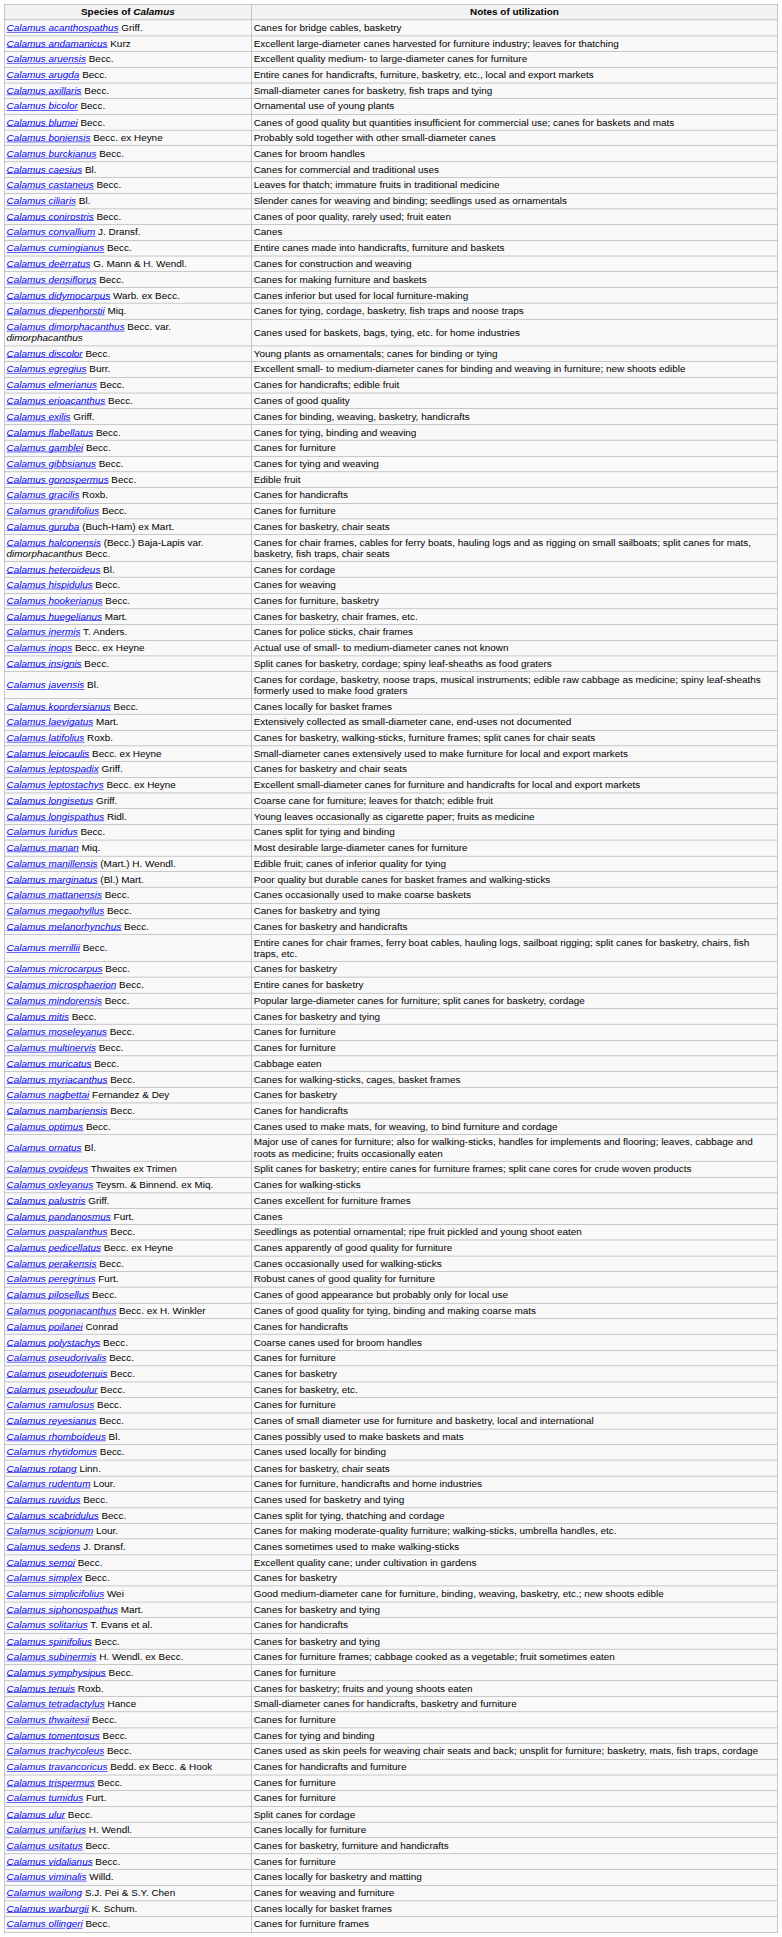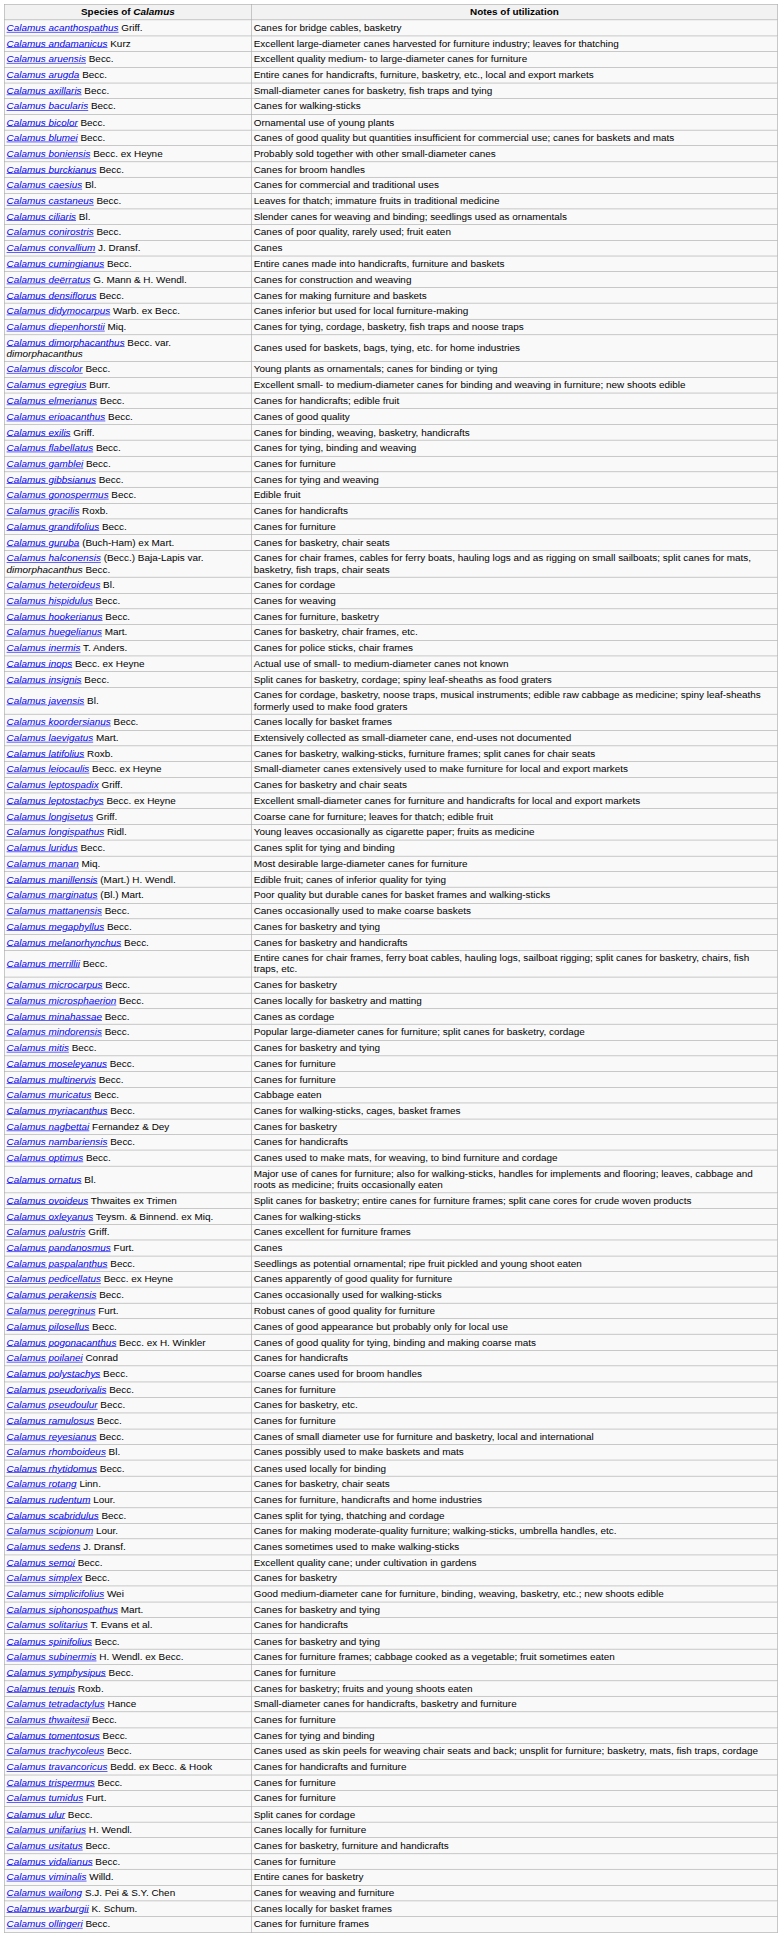 <table class="wikitable collapsible collapsed">
 <tr>
 <th>Species of <em>Calamus</em></th>
 <th>Notes of utilization</th>
 </tr>
 <tr>
 <td><em><a href='#'>Calamus acanthospathus</a></em> Griff.</td>
 <td>Canes for bridge cables, basketry</td>
 </tr>
 <tr>
 <td><em><a href='#'>Calamus andamanicus</a></em> Kurz</td>
 <td>Excellent large-diameter canes harvested for furniture industry; leaves for thatching</td>
 </tr>
 <tr>
 <td><em><a href='#'>Calamus aruensis</a></em> Becc.</td>
 <td>Excellent quality medium- to large-diameter canes for furniture</td>
 </tr>
 <tr>
 <td><em><a href='#'>Calamus arugda</a></em> Becc.</td>
 <td>Entire canes for handicrafts, furniture, basketry, etc., local and export markets</td>
 </tr>
 <tr>
 <td><em><a href='#'>Calamus axillaris</a></em> Becc.</td>
 <td>Small-diameter canes for basketry, fish traps and tying</td>
+</tr>
+<tr>
+<td><em><a href='#'>Calamus bacularis</a></em> Becc.</td>
+<td>Canes for walking-sticks</td>
 </tr>
 <tr>
 <td><em><a href='#'>Calamus bicolor</a></em> Becc.</td>
 <td>Ornamental use of young plants</td>
 </tr>
 <tr>
 <td><em><a href='#'>Calamus blumei</a></em> Becc.</td>
 <td>Canes of good quality but quantities insufficient for commercial use; canes for baskets and mats</td>
 </tr>
 <tr>
 <td><em><a href='#'>Calamus boniensis</a></em> Becc. ex Heyne</td>
 <td>Probably sold together with other small-diameter canes</td>
 </tr>
 <tr>
 <td><em><a href='#'>Calamus burckianus</a></em> Becc.</td>
 <td>Canes for broom handles</td>
 </tr>
 <tr>
 <td><em><a href='#'>Calamus caesius</a></em> Bl.</td>
 <td>Canes for commercial and traditional uses</td>
 </tr>
 <tr>
 <td><em><a href='#'>Calamus castaneus</a></em> Becc.</td>
 <td>Leaves for thatch; immature fruits in traditional medicine</td>
 </tr>
 <tr>
 <td><em><a href='#'>Calamus ciliaris</a></em> Bl.</td>
 <td>Slender canes for weaving and binding; seedlings used as ornamentals</td>
 </tr>
 <tr>
 <td><em><a href='#'>Calamus conirostris</a></em> Becc.</td>
 <td>Canes of poor quality, rarely used; fruit eaten</td>
 </tr>
 <tr>
 <td><em><a href='#'>Calamus convallium</a></em> J. Dransf.</td>
 <td>Canes</td>
 </tr>
 <tr>
 <td><em><a href='#'>Calamus cumingianus</a></em> Becc.</td>
 <td>Entire canes made into handicrafts, furniture and baskets</td>
 </tr>
 <tr>
 <td><em><a href='#'>Calamus deërratus</a></em> G. Mann & H. Wendl.</td>
 <td>Canes for construction and weaving</td>
 </tr>
 <tr>
 <td><em><a href='#'>Calamus densiflorus</a></em> Becc.</td>
 <td>Canes for making furniture and baskets</td>
 </tr>
 <tr>
 <td><em><a href='#'>Calamus didymocarpus</a></em> Warb. ex Becc.</td>
 <td>Canes inferior but used for local furniture-making</td>
 </tr>
 <tr>
 <td><em><a href='#'>Calamus diepenhorstii</a></em> Miq.</td>
 <td>Canes for tying, cordage, basketry, fish traps and noose traps</td>
 </tr>
 <tr>
 <td><em><a href='#'>Calamus dimorphacanthus</a></em> Becc. var. <em>dimorphacanthus</em></td>
 <td>Canes used for baskets, bags, tying, etc. for home industries</td>
 </tr>
 <tr>
 <td><em><a href='#'>Calamus discolor</a></em> Becc.</td>
 <td>Young plants as ornamentals; canes for binding or tying</td>
 </tr>
 <tr>
 <td><em><a href='#'>Calamus egregius</a></em> Burr.</td>
 <td>Excellent small- to medium-diameter canes for binding and weaving in furniture; new shoots edible</td>
 </tr>
 <tr>
 <td><em><a href='#'>Calamus elmerianus</a></em> Becc.</td>
 <td>Canes for handicrafts; edible fruit</td>
 </tr>
 <tr>
 <td><em><a href='#'>Calamus erioacanthus</a></em> Becc.</td>
 <td>Canes of good quality</td>
 </tr>
 <tr>
 <td><em><a href='#'>Calamus exilis</a></em> Griff.</td>
 <td>Canes for binding, weaving, basketry, handicrafts</td>
 </tr>
 <tr>
 <td><em><a href='#'>Calamus flabellatus</a></em> Becc.</td>
 <td>Canes for tying, binding and weaving</td>
 </tr>
 <tr>
 <td><em><a href='#'>Calamus gamblei</a></em> Becc.</td>
 <td>Canes for furniture</td>
 </tr>
 <tr>
 <td><em><a href='#'>Calamus gibbsianus</a></em> Becc.</td>
 <td>Canes for tying and weaving</td>
 </tr>
 <tr>
 <td><em><a href='#'>Calamus gonospermus</a></em> Becc.</td>
 <td>Edible fruit</td>
 </tr>
 <tr>
 <td><em><a href='#'>Calamus gracilis</a></em> Roxb.</td>
 <td>Canes for handicrafts</td>
 </tr>
 <tr>
 <td><em><a href='#'>Calamus grandifolius</a></em> Becc.</td>
 <td>Canes for furniture</td>
 </tr>
 <tr>
 <td><em><a href='#'>Calamus guruba</a></em> (Buch-Ham) ex Mart.</td>
 <td>Canes for basketry, chair seats</td>
 </tr>
 <tr>
 <td><em><a href='#'>Calamus halconensis</a></em> (Becc.) Baja-Lapis var. <em>dimorphacanthus</em> Becc.</td>
 <td>Canes for chair frames, cables for ferry boats, hauling logs and as rigging on small sailboats; split canes for mats, basketry, fish traps, chair seats</td>
 </tr>
 <tr>
 <td><em><a href='#'>Calamus heteroideus</a></em> Bl.</td>
 <td>Canes for cordage</td>
 </tr>
 <tr>
 <td><em><a href='#'>Calamus hispidulus</a></em> Becc.</td>
 <td>Canes for weaving</td>
 </tr>
 <tr>
 <td><em><a href='#'>Calamus hookerianus</a></em> Becc.</td>
 <td>Canes for furniture, basketry</td>
 </tr>
 <tr>
 <td><em><a href='#'>Calamus huegelianus</a></em> Mart.</td>
 <td>Canes for basketry, chair frames, etc.</td>
 </tr>
 <tr>
 <td><em><a href='#'>Calamus inermis</a></em> T. Anders.</td>
 <td>Canes for police sticks, chair frames</td>
 </tr>
 <tr>
 <td><em><a href='#'>Calamus inops</a></em> Becc. ex Heyne</td>
 <td>Actual use of small- to medium-diameter canes not known</td>
 </tr>
 <tr>
 <td><em><a href='#'>Calamus insignis</a></em> Becc.</td>
 <td>Split canes for basketry, cordage; spiny leaf-sheaths as food graters</td>
 </tr>
 <tr>
 <td><em><a href='#'>Calamus javensis</a></em> Bl.</td>
 <td>Canes for cordage, basketry, noose traps, musical instruments; edible raw cabbage as medicine; spiny leaf-sheaths formerly used to make food graters</td>
 </tr>
 <tr>
 <td><em><a href='#'>Calamus koordersianus</a></em> Becc.</td>
 <td>Canes locally for basket frames</td>
 </tr>
 <tr>
 <td><em><a href='#'>Calamus laevigatus</a></em> Mart.</td>
 <td>Extensively collected as small-diameter cane, end-uses not documented</td>
 </tr>
 <tr>
 <td><em><a href='#'>Calamus latifolius</a></em> Roxb.</td>
 <td>Canes for basketry, walking-sticks, furniture frames; split canes for chair seats</td>
 </tr>
 <tr>
 <td><em><a href='#'>Calamus leiocaulis</a></em> Becc. ex Heyne</td>
 <td>Small-diameter canes extensively used to make furniture for local and export markets</td>
 </tr>
 <tr>
 <td><em><a href='#'>Calamus leptospadix</a></em> Griff.</td>
 <td>Canes for basketry and chair seats</td>
 </tr>
 <tr>
 <td><em><a href='#'>Calamus leptostachys</a></em> Becc. ex Heyne</td>
 <td>Excellent small-diameter canes for furniture and handicrafts for local and export markets</td>
 </tr>
 <tr>
 <td><em><a href='#'>Calamus longisetus</a></em> Griff.</td>
 <td>Coarse cane for furniture; leaves for thatch; edible fruit</td>
 </tr>
 <tr>
 <td><em><a href='#'>Calamus longispathus</a></em> Ridl.</td>
 <td>Young leaves occasionally as cigarette paper; fruits as medicine</td>
 </tr>
 <tr>
 <td><em><a href='#'>Calamus luridus</a></em> Becc.</td>
 <td>Canes split for tying and binding</td>
 </tr>
 <tr>
 <td><em><a href='#'>Calamus manan</a></em> Miq.</td>
 <td>Most desirable large-diameter canes for furniture</td>
 </tr>
 <tr>
 <td><em><a href='#'>Calamus manillensis</a></em> (Mart.) H. Wendl.</td>
 <td>Edible fruit; canes of inferior quality for tying</td>
 </tr>
 <tr>
 <td><em><a href='#'>Calamus marginatus</a></em> (Bl.) Mart.</td>
 <td>Poor quality but durable canes for basket frames and walking-sticks</td>
 </tr>
 <tr>
 <td><em><a href='#'>Calamus mattanensis</a></em> Becc.</td>
 <td>Canes occasionally used to make coarse baskets</td>
 </tr>
 <tr>
 <td><em><a href='#'>Calamus megaphyllus</a></em> Becc.</td>
 <td>Canes for basketry and tying</td>
 </tr>
 <tr>
 <td><em><a href='#'>Calamus melanorhynchus</a></em> Becc.</td>
 <td>Canes for basketry and handicrafts</td>
 </tr>
 <tr>
 <td><em><a href='#'>Calamus merrillii</a></em> Becc.</td>
 <td>Entire canes for chair frames, ferry boat cables, hauling logs, sailboat rigging; split canes for basketry, chairs, fish traps, etc.</td>
 </tr>
 <tr>
 <td><em><a href='#'>Calamus microcarpus</a></em> Becc.</td>
 <td>Canes for basketry</td>
 </tr>
 <tr>
 <td><em><a href='#'>Calamus microsphaerion</a></em> Becc.</td>
-<td>Entire canes for basketry</td>
+<td>Canes locally for basketry and matting</td>
+</tr>
+<tr>
+<td><em><a href='#'>Calamus minahassae</a></em> Becc.</td>
+<td>Canes as cordage</td>
 </tr>
 <tr>
 <td><em><a href='#'>Calamus mindorensis</a></em> Becc.</td>
 <td>Popular large-diameter canes for furniture; split canes for basketry, cordage</td>
 </tr>
 <tr>
 <td><em><a href='#'>Calamus mitis</a></em> Becc.</td>
 <td>Canes for basketry and tying</td>
 </tr>
 <tr>
 <td><em><a href='#'>Calamus moseleyanus</a></em> Becc.</td>
 <td>Canes for furniture</td>
 </tr>
 <tr>
 <td><em><a href='#'>Calamus multinervis</a></em> Becc.</td>
 <td>Canes for furniture</td>
 </tr>
 <tr>
 <td><em><a href='#'>Calamus muricatus</a></em> Becc.</td>
 <td>Cabbage eaten</td>
 </tr>
 <tr>
 <td><em><a href='#'>Calamus myriacanthus</a></em> Becc.</td>
 <td>Canes for walking-sticks, cages, basket frames</td>
 </tr>
 <tr>
 <td><em><a href='#'>Calamus nagbettai</a></em> Fernandez & Dey</td>
 <td>Canes for basketry</td>
 </tr>
 <tr>
 <td><em><a href='#'>Calamus nambariensis</a></em> Becc.</td>
 <td>Canes for handicrafts</td>
 </tr>
 <tr>
 <td><em><a href='#'>Calamus optimus</a></em> Becc.</td>
 <td>Canes used to make mats, for weaving, to bind furniture and cordage</td>
 </tr>
 <tr>
 <td><em><a href='#'>Calamus ornatus</a></em> Bl.</td>
 <td>Major use of canes for furniture; also for walking-sticks, handles for implements and flooring; leaves, cabbage and roots as medicine; fruits occasionally eaten</td>
 </tr>
 <tr>
 <td><em><a href='#'>Calamus ovoideus</a></em> Thwaites ex Trimen</td>
 <td>Split canes for basketry; entire canes for furniture frames; split cane cores for crude woven products</td>
 </tr>
 <tr>
 <td><em><a href='#'>Calamus oxleyanus</a></em> Teysm. & Binnend. ex Miq.</td>
 <td>Canes for walking-sticks</td>
 </tr>
 <tr>
 <td><em><a href='#'>Calamus palustris</a></em> Griff.</td>
 <td>Canes excellent for furniture frames</td>
 </tr>
 <tr>
 <td><em><a href='#'>Calamus pandanosmus</a></em> Furt.</td>
 <td>Canes</td>
 </tr>
 <tr>
 <td><em><a href='#'>Calamus paspalanthus</a></em> Becc.</td>
 <td>Seedlings as potential ornamental; ripe fruit pickled and young shoot eaten</td>
 </tr>
 <tr>
 <td><em><a href='#'>Calamus pedicellatus</a></em> Becc. ex Heyne</td>
 <td>Canes apparently of good quality for furniture</td>
 </tr>
 <tr>
 <td><em><a href='#'>Calamus perakensis</a></em> Becc.</td>
 <td>Canes occasionally used for walking-sticks</td>
 </tr>
 <tr>
 <td><em><a href='#'>Calamus peregrinus</a></em> Furt.</td>
 <td>Robust canes of good quality for furniture</td>
 </tr>
 <tr>
 <td><em><a href='#'>Calamus pilosellus</a></em> Becc.</td>
 <td>Canes of good appearance but probably only for local use</td>
 </tr>
 <tr>
 <td><em><a href='#'>Calamus pogonacanthus</a></em> Becc. ex H. Winkler</td>
 <td>Canes of good quality for tying, binding and making coarse mats</td>
 </tr>
 <tr>
 <td><em><a href='#'>Calamus poilanei</a></em> Conrad</td>
 <td>Canes for handicrafts</td>
 </tr>
 <tr>
 <td><em><a href='#'>Calamus polystachys</a></em> Becc.</td>
 <td>Coarse canes used for broom handles</td>
 </tr>
 <tr>
 <td><em><a href='#'>Calamus pseudorivalis</a></em> Becc.</td>
 <td>Canes for furniture</td>
 </tr>
 <tr>
-<td><em><a href='#'>Calamus pseudotenuis</a></em> Becc.</td>
-<td>Canes for basketry</td>
-</tr>
-<tr>
 <td><em><a href='#'>Calamus pseudoulur</a></em> Becc.</td>
 <td>Canes for basketry, etc.</td>
 </tr>
 <tr>
 <td><em><a href='#'>Calamus ramulosus</a></em> Becc.</td>
 <td>Canes for furniture</td>
 </tr>
 <tr>
 <td><em><a href='#'>Calamus reyesianus</a></em> Becc.</td>
 <td>Canes of small diameter use for furniture and basketry, local and international</td>
 </tr>
 <tr>
 <td><em><a href='#'>Calamus rhomboideus</a></em> Bl.</td>
 <td>Canes possibly used to make baskets and mats</td>
 </tr>
 <tr>
 <td><em><a href='#'>Calamus rhytidomus</a></em> Becc.</td>
 <td>Canes used locally for binding</td>
 </tr>
 <tr>
 <td><em><a href='#'>Calamus rotang</a></em> Linn.</td>
 <td>Canes for basketry, chair seats</td>
 </tr>
 <tr>
 <td><em><a href='#'>Calamus rudentum</a></em> Lour.</td>
 <td>Canes for furniture, handicrafts and home industries</td>
-</tr>
-<tr>
-<td><em><a href='#'>Calamus ruvidus</a></em> Becc.</td>
-<td>Canes used for basketry and tying</td>
 </tr>
 <tr>
 <td><em><a href='#'>Calamus scabridulus</a></em> Becc.</td>
 <td>Canes split for tying, thatching and cordage</td>
 </tr>
 <tr>
 <td><em><a href='#'>Calamus scipionum</a></em> Lour.</td>
 <td>Canes for making moderate-quality furniture; walking-sticks, umbrella handles, etc.</td>
 </tr>
 <tr>
 <td><em><a href='#'>Calamus sedens</a></em> J. Dransf.</td>
 <td>Canes sometimes used to make walking-sticks</td>
 </tr>
 <tr>
 <td><em><a href='#'>Calamus semoi</a></em> Becc.</td>
 <td>Excellent quality cane; under cultivation in gardens</td>
 </tr>
 <tr>
 <td><em><a href='#'>Calamus simplex</a></em> Becc.</td>
 <td>Canes for basketry</td>
 </tr>
 <tr>
 <td><em><a href='#'>Calamus simplicifolius</a></em> Wei</td>
 <td>Good medium-diameter cane for furniture, binding, weaving, basketry, etc.; new shoots edible</td>
 </tr>
 <tr>
 <td><em><a href='#'>Calamus siphonospathus</a></em> Mart.</td>
 <td>Canes for basketry and tying</td>
 </tr>
 <tr>
 <td><em><a href='#'>Calamus solitarius</a></em> T. Evans et al.</td>
 <td>Canes for handicrafts</td>
 </tr>
 <tr>
 <td><em><a href='#'>Calamus spinifolius</a></em> Becc.</td>
 <td>Canes for basketry and tying</td>
 </tr>
 <tr>
 <td><em><a href='#'>Calamus subinermis</a></em> H. Wendl. ex Becc.</td>
 <td>Canes for furniture frames; cabbage cooked as a vegetable; fruit sometimes eaten</td>
 </tr>
 <tr>
 <td><em><a href='#'>Calamus symphysipus</a></em> Becc.</td>
 <td>Canes for furniture</td>
 </tr>
 <tr>
 <td><em><a href='#'>Calamus tenuis</a></em> Roxb.</td>
 <td>Canes for basketry; fruits and young shoots eaten</td>
 </tr>
 <tr>
 <td><em><a href='#'>Calamus tetradactylus</a></em> Hance</td>
 <td>Small-diameter canes for handicrafts, basketry and furniture</td>
 </tr>
 <tr>
 <td><em><a href='#'>Calamus thwaitesii</a></em> Becc.</td>
 <td>Canes for furniture</td>
 </tr>
 <tr>
 <td><em><a href='#'>Calamus tomentosus</a></em> Becc.</td>
 <td>Canes for tying and binding</td>
 </tr>
 <tr>
 <td><em><a href='#'>Calamus trachycoleus</a></em> Becc.</td>
 <td>Canes used as skin peels for weaving chair seats and back; unsplit for furniture; basketry, mats, fish traps, cordage</td>
 </tr>
 <tr>
 <td><em><a href='#'>Calamus travancoricus</a></em> Bedd. ex Becc. & Hook</td>
 <td>Canes for handicrafts and furniture</td>
 </tr>
 <tr>
 <td><em><a href='#'>Calamus trispermus</a></em> Becc.</td>
 <td>Canes for furniture</td>
 </tr>
 <tr>
 <td><em><a href='#'>Calamus tumidus</a></em> Furt.</td>
 <td>Canes for furniture</td>
 </tr>
 <tr>
 <td><em><a href='#'>Calamus ulur</a></em> Becc.</td>
 <td>Split canes for cordage</td>
 </tr>
 <tr>
 <td><em><a href='#'>Calamus unifarius</a></em> H. Wendl.</td>
 <td>Canes locally for furniture</td>
 </tr>
 <tr>
 <td><em><a href='#'>Calamus usitatus</a></em> Becc.</td>
 <td>Canes for basketry, furniture and handicrafts</td>
 </tr>
 <tr>
 <td><em><a href='#'>Calamus vidalianus</a></em> Becc.</td>
 <td>Canes for furniture</td>
 </tr>
 <tr>
 <td><em><a href='#'>Calamus viminalis</a></em> Willd.</td>
-<td>Canes locally for basketry and matting</td>
+<td>Entire canes for basketry</td>
 </tr>
 <tr>
 <td><em><a href='#'>Calamus wailong</a></em> S.J. Pei & S.Y. Chen</td>
 <td>Canes for weaving and furniture</td>
 </tr>
 <tr>
 <td><em><a href='#'>Calamus warburgii</a></em> K. Schum.</td>
 <td>Canes locally for basket frames</td>
 </tr>
 <tr>
 <td><em><a href='#'>Calamus ollingeri</a></em> Becc.</td>
 <td>Canes for furniture frames</td>
 </tr>
 </table>
